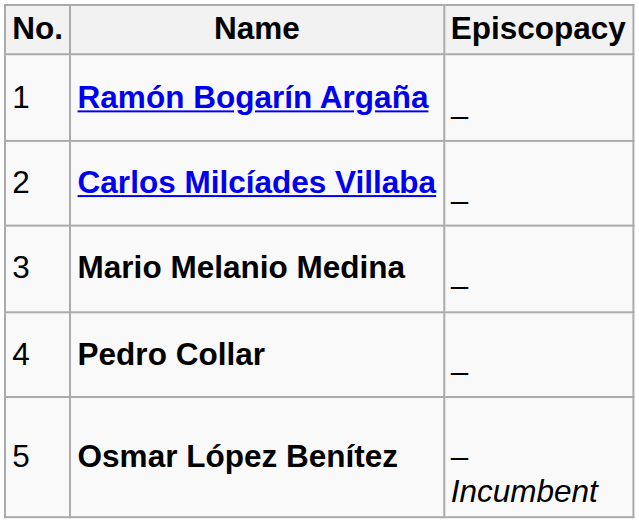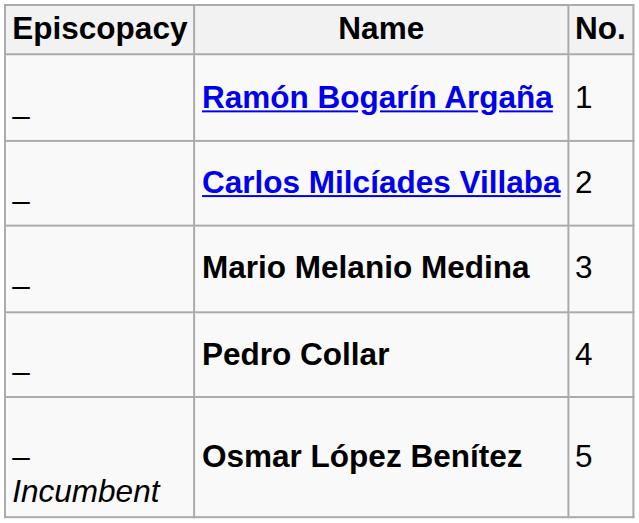 <table class="wikitable">
 <tr>
+<th>Episcopacy</th>
+<th>Name</th>
 <th>No.</th>
-<th>Name</th>
-<th>Episcopacy</th>
 </tr>
 <tr>
+<td><br>–<br></td>
+<td><a href='#'><strong>Ramón Bogarín Argaña</strong></a><br></td>
 <td>1</td>
-<td><a href='#'><strong>Ramón Bogarín Argaña</strong></a><br></td>
-<td><br>–<br></td>
 </tr>
 <tr>
+<td><br>–<br></td>
+<td><a href='#'><strong>Carlos Milcíades Villaba</strong></a><br></td>
 <td>2</td>
-<td><a href='#'><strong>Carlos Milcíades Villaba</strong></a><br></td>
-<td><br>–<br></td>
 </tr>
 <tr>
+<td><br>–<br></td>
+<td><strong>Mario Melanio Medina</strong><br></td>
 <td>3</td>
-<td><strong>Mario Melanio Medina</strong><br></td>
-<td><br>–<br></td>
 </tr>
 <tr>
+<td><br>–<br></td>
+<td><strong>Pedro Collar</strong><br></td>
 <td>4</td>
-<td><strong>Pedro Collar</strong><br></td>
-<td><br>–<br></td>
 </tr>
 <tr>
+<td><br>–<br><em>Incumbent</em></td>
+<td><strong>Osmar López Benítez</strong><br></td>
 <td>5</td>
-<td><strong>Osmar López Benítez</strong><br></td>
-<td><br>–<br><em>Incumbent</em></td>
 </tr>
 </table>
